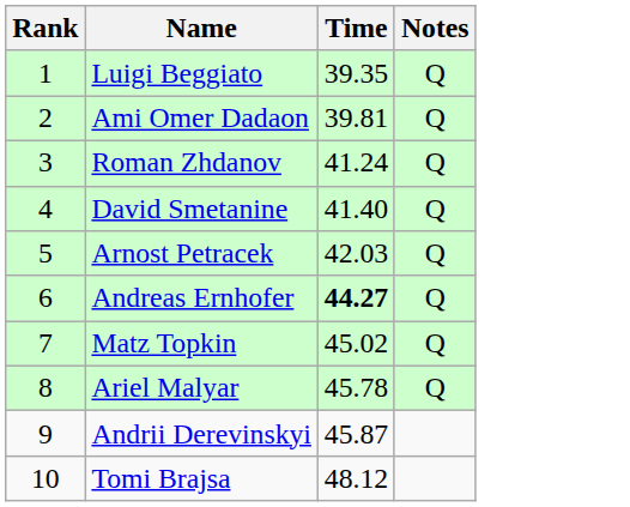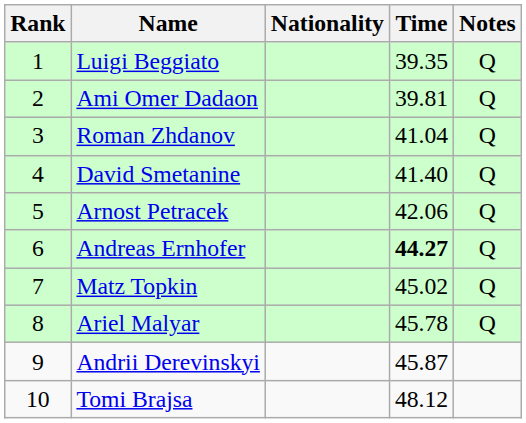 <table class="wikitable sortable" style="text-align:center">
 <tr>
 <th>Rank</th>
 <th>Name</th>
+<th>Nationality</th>
 <th>Time</th>
 <th>Notes</th>
 </tr>
 <tr bgcolor=ccffcc>
 <td>1</td>
 <td align=left><a href='#'>Luigi Beggiato</a></td>
+<td align=left></td>
 <td>39.35</td>
 <td>Q</td>
 </tr>
 <tr bgcolor=ccffcc>
 <td>2</td>
 <td align=left><a href='#'>Ami Omer Dadaon</a></td>
+<td align=left></td>
 <td>39.81</td>
 <td>Q</td>
 </tr>
 <tr bgcolor=ccffcc>
 <td>3</td>
 <td align=left><a href='#'>Roman Zhdanov</a></td>
-<td>41.24</td>
+<td align=left></td>
+<td>41.04</td>
 <td>Q</td>
 </tr>
 <tr bgcolor=ccffcc>
 <td>4</td>
 <td align=left><a href='#'>David Smetanine</a></td>
+<td align=left></td>
 <td>41.40</td>
 <td>Q</td>
 </tr>
 <tr bgcolor=ccffcc>
 <td>5</td>
 <td align=left><a href='#'>Arnost Petracek</a></td>
-<td>42.03</td>
+<td align=left></td>
+<td>42.06</td>
 <td>Q</td>
 </tr>
 <tr bgcolor=ccffcc>
 <td>6</td>
 <td align=left><a href='#'>Andreas Ernhofer</a></td>
+<td align=left></td>
 <td><strong>44.27</strong></td>
 <td>Q</td>
 </tr>
 <tr bgcolor=ccffcc>
 <td>7</td>
 <td align=left><a href='#'>Matz Topkin</a></td>
+<td align=left></td>
 <td>45.02</td>
 <td>Q</td>
 </tr>
 <tr bgcolor=ccffcc>
 <td>8</td>
 <td align=left><a href='#'>Ariel Malyar</a></td>
+<td align=left></td>
 <td>45.78</td>
 <td>Q</td>
 </tr>
 <tr>
 <td>9</td>
 <td align=left><a href='#'>Andrii Derevinskyi</a></td>
+<td align=left></td>
 <td>45.87</td>
 <td></td>
 </tr>
 <tr>
 <td>10</td>
 <td align=left><a href='#'>Tomi Brajsa</a></td>
+<td align=left></td>
 <td>48.12</td>
 <td></td>
 </tr>
 </table>
